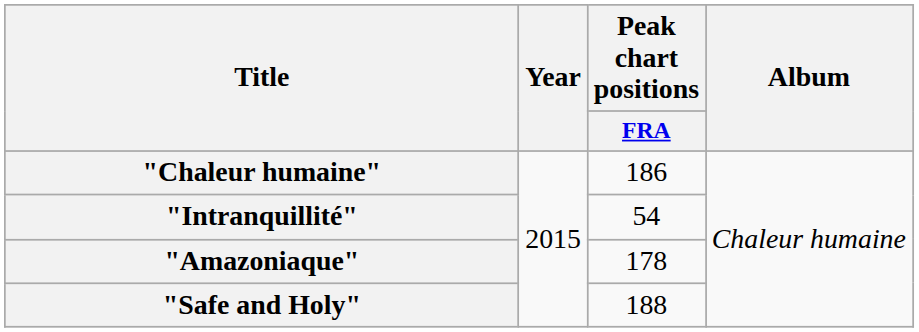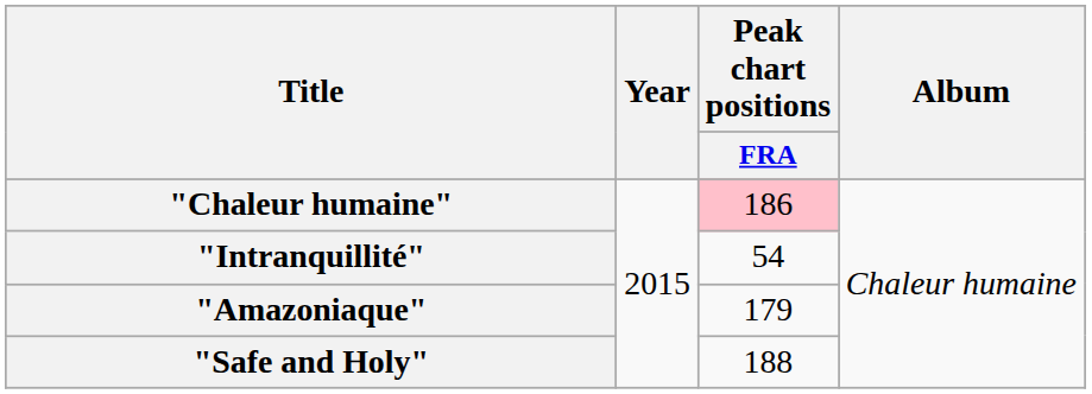 <table class="wikitable plainrowheaders" style="text-align:center;" border="1">
 <tr>
 <th scope="col" rowspan="2" style="width:18em;">Title</th>
 <th scope="col" rowspan="2" style="width:1em;">Year</th>
 <th scope="col" colspan="1">Peak chart positions</th>
 <th scope="col" rowspan="2">Album</th>
 </tr>
 <tr>
 <th scope="col" style="width:3em;font-size:85%;"><a href='#'>FRA</a><br></th>
 </tr>
 <tr>
 <th scope="row">"Chaleur humaine"</th>
 <td rowspan="4">2015</td>
-<td>186</td>
+<td style="background: pink;">186</td>
 <td rowspan="4"><em>Chaleur humaine</em></td>
 </tr>
 <tr>
 <th scope="row">"Intranquillité"</th>
 <td>54</td>
 </tr>
 <tr>
 <th scope="row">"Amazoniaque"</th>
-<td>178</td>
+<td>179</td>
 </tr>
 <tr>
 <th scope="row">"Safe and Holy"</th>
 <td>188</td>
 </tr>
 </table>
